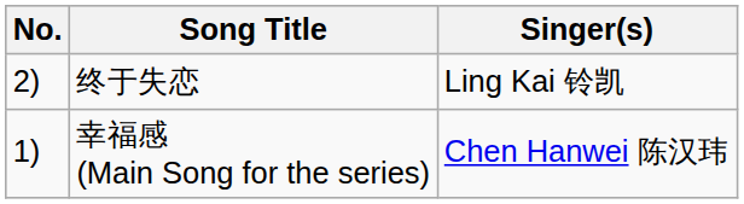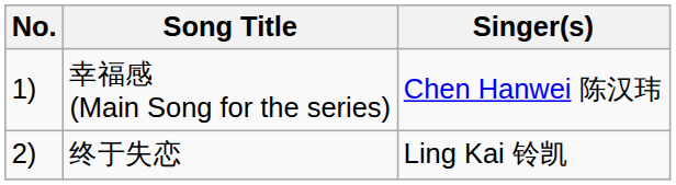 <table class="wikitable">
 <tr>
 <th>No.</th>
 <th>Song Title</th>
 <th>Singer(s)</th>
 </tr>
 <tr>
+<td>1)</td>
+<td>幸福感   <br> (Main Song for the series)</td>
+<td><a href='#'>Chen Hanwei</a> 陈汉玮</td>
+</tr>
+<tr>
 <td>2)</td>
 <td>终于失恋</td>
 <td>Ling Kai 铃凯</td>
 </tr>
-<tr>
-<td>1)</td>
-<td>幸福感   <br> (Main Song for the series)</td>
-<td><a href='#'>Chen Hanwei</a> 陈汉玮</td>
-</tr>
 </table>
